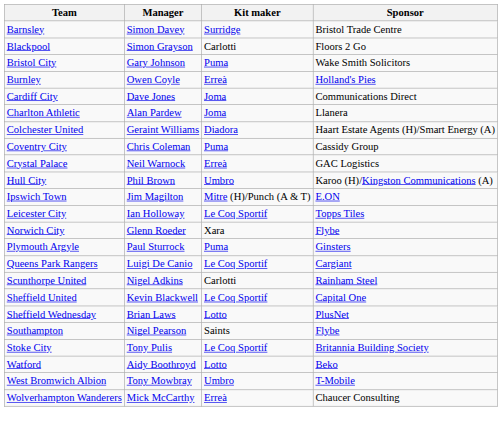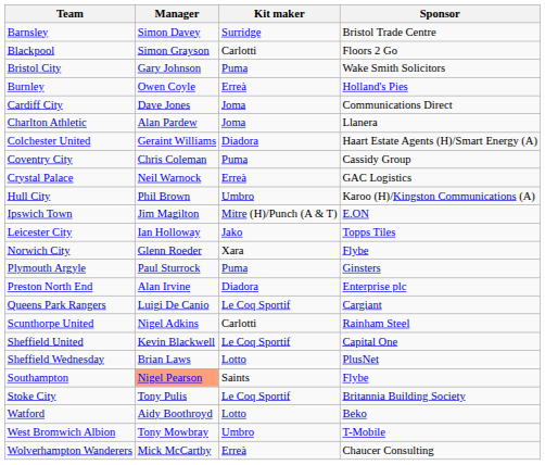 <table class="wikitable sortable" style="text-align: left;">
 <tr>
 <th>Team</th>
 <th>Manager</th>
 <th>Kit maker</th>
 <th>Sponsor</th>
 </tr>
 <tr>
 <td><a href='#'>Barnsley</a></td>
 <td> <a href='#'>Simon Davey</a></td>
 <td><a href='#'>Surridge</a></td>
 <td>Bristol Trade Centre</td>
 </tr>
 <tr>
 <td><a href='#'>Blackpool</a></td>
 <td> <a href='#'>Simon Grayson</a></td>
 <td>Carlotti</td>
 <td>Floors 2 Go</td>
 </tr>
 <tr>
 <td><a href='#'>Bristol City</a></td>
 <td> <a href='#'>Gary Johnson</a></td>
 <td><a href='#'>Puma</a></td>
 <td>Wake Smith Solicitors</td>
 </tr>
 <tr>
 <td><a href='#'>Burnley</a></td>
 <td> <a href='#'>Owen Coyle</a></td>
 <td><a href='#'>Erreà</a></td>
 <td><a href='#'>Holland's Pies</a></td>
 </tr>
 <tr>
 <td><a href='#'>Cardiff City</a></td>
 <td> <a href='#'>Dave Jones</a></td>
 <td><a href='#'>Joma</a></td>
 <td>Communications Direct</td>
 </tr>
 <tr>
 <td><a href='#'>Charlton Athletic</a></td>
 <td> <a href='#'>Alan Pardew</a></td>
 <td><a href='#'>Joma</a></td>
 <td>Llanera</td>
 </tr>
 <tr>
 <td><a href='#'>Colchester United</a></td>
 <td> <a href='#'>Geraint Williams</a></td>
 <td><a href='#'>Diadora</a></td>
 <td>Haart Estate Agents (H)/Smart Energy (A)</td>
 </tr>
 <tr>
 <td><a href='#'>Coventry City</a></td>
 <td> <a href='#'>Chris Coleman</a></td>
 <td><a href='#'>Puma</a></td>
 <td>Cassidy Group</td>
 </tr>
 <tr>
 <td><a href='#'>Crystal Palace</a></td>
 <td> <a href='#'>Neil Warnock</a></td>
 <td><a href='#'>Erreà</a></td>
 <td>GAC Logistics</td>
 </tr>
 <tr>
 <td><a href='#'>Hull City</a></td>
 <td> <a href='#'>Phil Brown</a></td>
 <td><a href='#'>Umbro</a></td>
 <td>Karoo (H)/<a href='#'>Kingston Communications</a> (A)</td>
 </tr>
 <tr>
 <td><a href='#'>Ipswich Town</a></td>
 <td> <a href='#'>Jim Magilton</a></td>
 <td><a href='#'>Mitre</a> (H)/Punch (A & T)</td>
 <td><a href='#'>E.ON</a></td>
 </tr>
 <tr>
 <td><a href='#'>Leicester City</a></td>
 <td> <a href='#'>Ian Holloway</a></td>
-<td><a href='#'>Le Coq Sportif</a></td>
+<td><a href='#'>Jako</a></td>
 <td><a href='#'>Topps Tiles</a></td>
 </tr>
 <tr>
 <td><a href='#'>Norwich City</a></td>
 <td> <a href='#'>Glenn Roeder</a></td>
 <td>Xara</td>
 <td><a href='#'>Flybe</a></td>
 </tr>
 <tr>
 <td><a href='#'>Plymouth Argyle</a></td>
 <td> <a href='#'>Paul Sturrock</a></td>
 <td><a href='#'>Puma</a></td>
 <td><a href='#'>Ginsters</a></td>
+</tr>
+<tr>
+<td><a href='#'>Preston North End</a></td>
+<td> <a href='#'>Alan Irvine</a></td>
+<td><a href='#'>Diadora</a></td>
+<td><a href='#'>Enterprise plc</a></td>
 </tr>
 <tr>
 <td><a href='#'>Queens Park Rangers</a></td>
 <td> <a href='#'>Luigi De Canio</a></td>
 <td><a href='#'>Le Coq Sportif</a></td>
 <td><a href='#'>Cargiant</a></td>
 </tr>
 <tr>
 <td><a href='#'>Scunthorpe United</a></td>
 <td> <a href='#'>Nigel Adkins</a></td>
 <td>Carlotti</td>
 <td><a href='#'>Rainham Steel</a></td>
 </tr>
 <tr>
 <td><a href='#'>Sheffield United</a></td>
 <td> <a href='#'>Kevin Blackwell</a></td>
 <td><a href='#'>Le Coq Sportif</a></td>
 <td><a href='#'>Capital One</a></td>
 </tr>
 <tr>
 <td><a href='#'>Sheffield Wednesday</a></td>
 <td> <a href='#'>Brian Laws</a></td>
 <td><a href='#'>Lotto</a></td>
 <td><a href='#'>PlusNet</a></td>
 </tr>
 <tr>
 <td><a href='#'>Southampton</a></td>
-<td> <a href='#'>Nigel Pearson</a></td>
+<td style="background: lightsalmon;"> <a href='#'>Nigel Pearson</a></td>
 <td>Saints</td>
 <td><a href='#'>Flybe</a></td>
 </tr>
 <tr>
 <td><a href='#'>Stoke City</a></td>
 <td> <a href='#'>Tony Pulis</a></td>
 <td><a href='#'>Le Coq Sportif</a></td>
 <td><a href='#'>Britannia Building Society</a></td>
 </tr>
 <tr>
 <td><a href='#'>Watford</a></td>
 <td> <a href='#'>Aidy Boothroyd</a></td>
 <td><a href='#'>Lotto</a></td>
 <td><a href='#'>Beko</a></td>
 </tr>
 <tr>
 <td><a href='#'>West Bromwich Albion</a></td>
 <td> <a href='#'>Tony Mowbray</a></td>
 <td><a href='#'>Umbro</a></td>
 <td><a href='#'>T-Mobile</a></td>
 </tr>
 <tr>
 <td><a href='#'>Wolverhampton Wanderers</a></td>
 <td> <a href='#'>Mick McCarthy</a></td>
 <td><a href='#'>Erreà</a></td>
 <td>Chaucer Consulting</td>
 </tr>
 </table>
